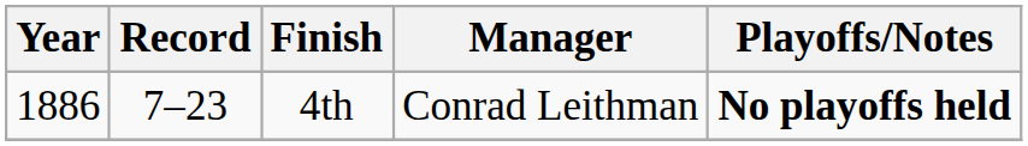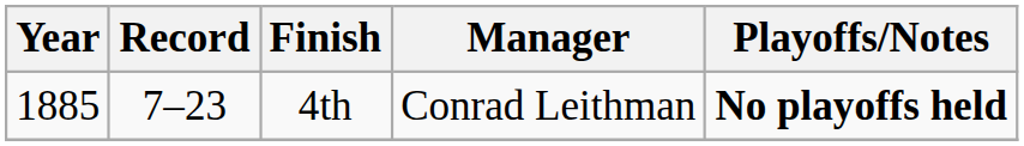 <table class="wikitable" style="text-align:center">
 <tr>
 <th>Year</th>
 <th>Record</th>
 <th>Finish</th>
 <th>Manager</th>
 <th>Playoffs/Notes</th>
 </tr>
 <tr align=center>
-<td>1886</td>
+<td>1885</td>
 <td>7–23</td>
 <td>4th</td>
 <td>Conrad Leithman</td>
 <td><strong>No playoffs held</strong></td>
 </tr>
 <tr align=center>
 </tr>
 </table>
